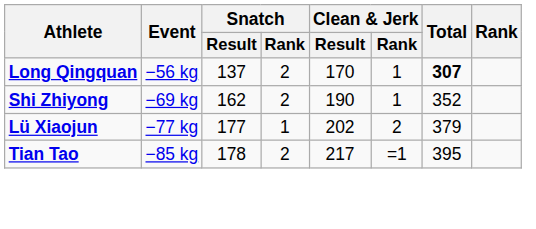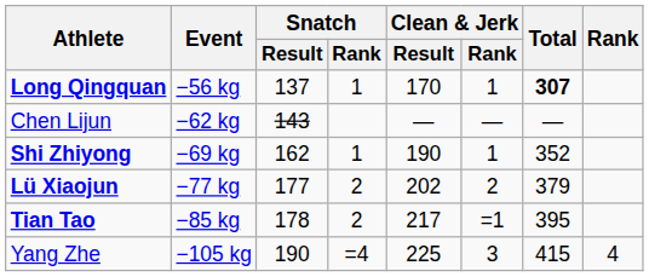 <table class="wikitable" style="font-size:90%">
 <tr>
 <th rowspan="2">Athlete</th>
 <th rowspan="2">Event</th>
 <th colspan="2">Snatch</th>
 <th colspan="2">Clean & Jerk</th>
 <th rowspan="2">Total</th>
 <th rowspan="2">Rank</th>
 </tr>
 <tr style="font-size:95%">
 <th>Result</th>
 <th>Rank</th>
 <th>Result</th>
 <th>Rank</th>
 </tr>
 <tr align=center>
 <td align=left><strong><a href='#'>Long Qingquan</a></strong></td>
 <td align=left><a href='#'>−56 kg</a></td>
 <td>137</td>
-<td>2</td>
+<td>1</td>
 <td>170 </td>
 <td>1</td>
 <td><strong>307 </strong></td>
 <td></td>
 </tr>
 <tr align=center>
+<td align=left><a href='#'>Chen Lijun</a></td>
+<td align=left><a href='#'>−62 kg</a></td>
+<td><s>143</s></td>
+<td></td>
+<td>—</td>
+<td>—</td>
+<td>—</td>
+<td></td>
+</tr>
+<tr align=center>
 <td align=left><strong><a href='#'>Shi Zhiyong</a></strong></td>
 <td align=left><a href='#'>−69 kg</a></td>
 <td>162</td>
-<td>2</td>
+<td>1</td>
 <td>190</td>
 <td>1</td>
 <td>352</td>
 <td></td>
 </tr>
 <tr align=center>
 <td align=left><strong><a href='#'>Lü Xiaojun</a></strong></td>
 <td align=left><a href='#'>−77 kg</a></td>
 <td>177 </td>
-<td>1</td>
+<td>2</td>
 <td>202</td>
 <td>2</td>
 <td>379</td>
 <td></td>
 </tr>
 <tr align=center>
 <td align=left><strong><a href='#'>Tian Tao</a></strong></td>
 <td align=left><a href='#'>−85 kg</a></td>
 <td>178</td>
 <td>2</td>
 <td>217 </td>
 <td>=1</td>
 <td>395</td>
 <td></td>
 </tr>
+<tr align=center>
+<td align=left><a href='#'>Yang Zhe</a></td>
+<td align=left><a href='#'>−105 kg</a></td>
+<td>190</td>
+<td>=4</td>
+<td>225</td>
+<td>3</td>
+<td>415</td>
+<td>4</td>
+</tr>
 </table>
